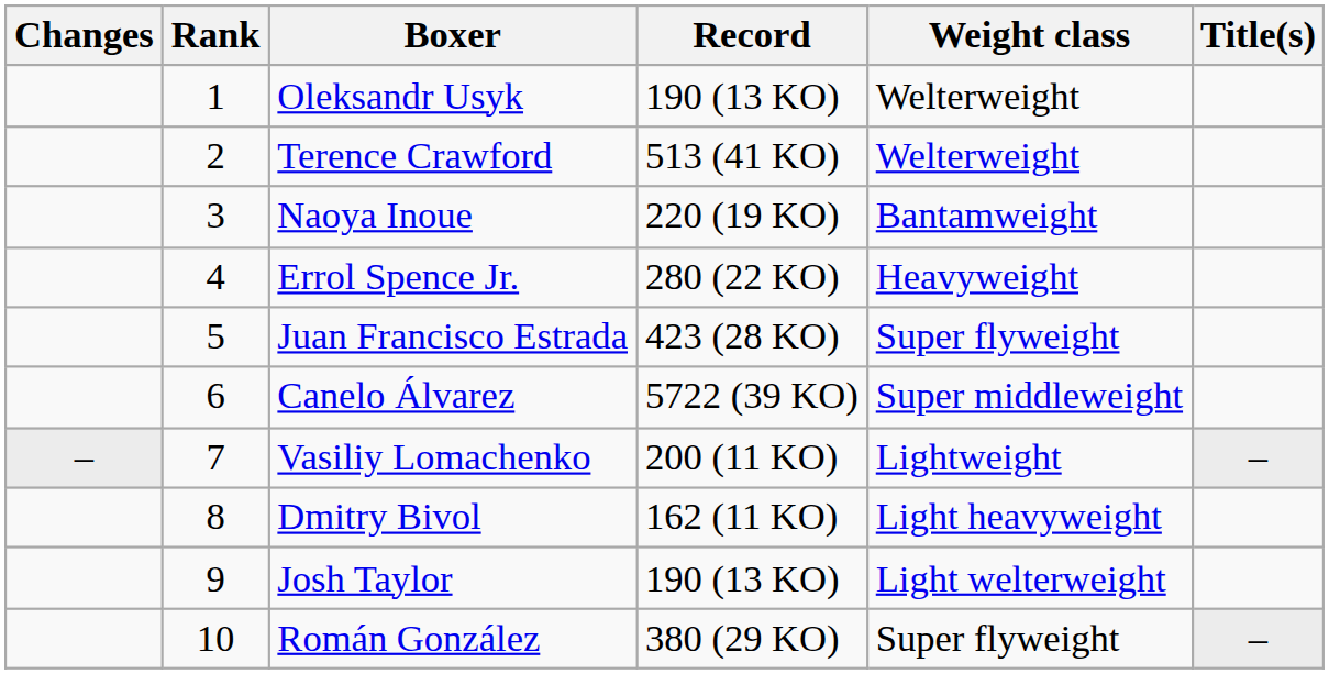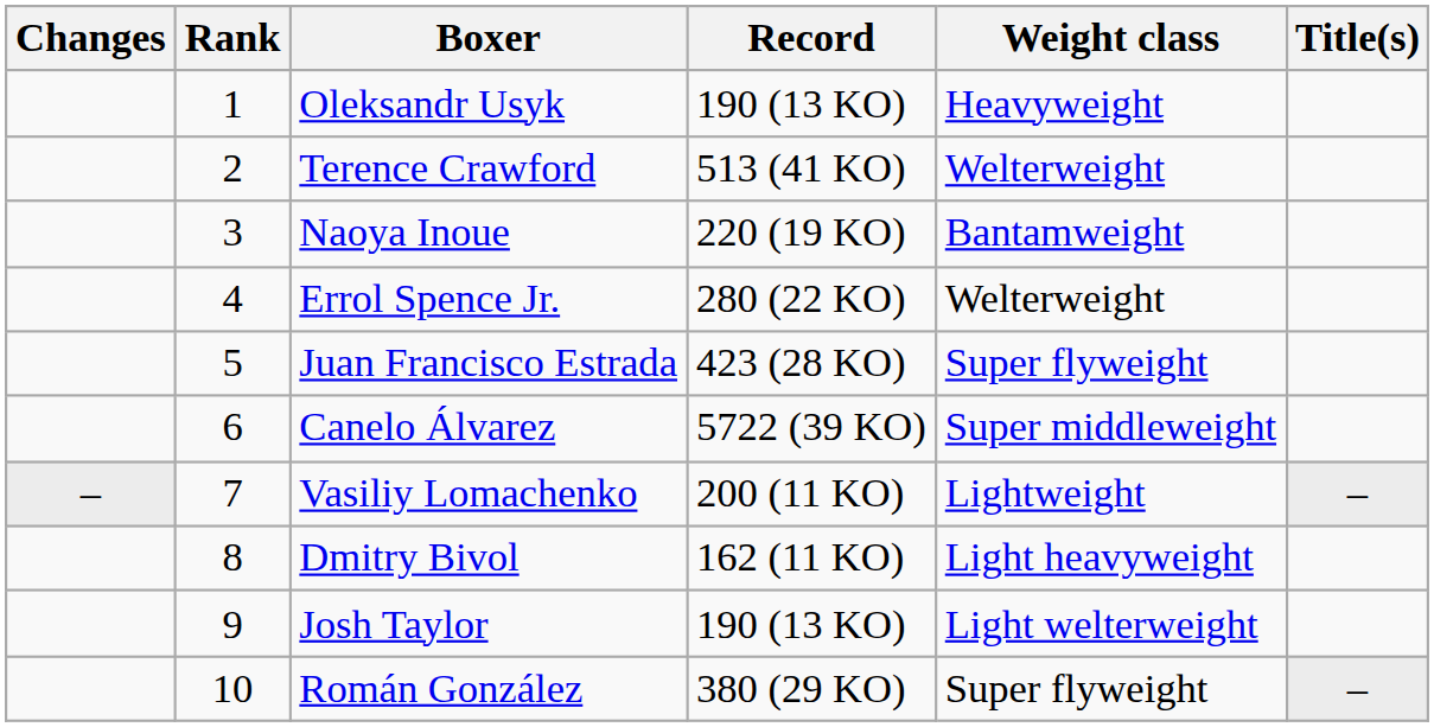 <table class="wikitable ">
 <tr>
 <th>Changes</th>
 <th>Rank</th>
 <th>Boxer</th>
 <th>Record</th>
 <th>Weight class</th>
 <th>Title(s)</th>
 </tr>
 <tr>
 <td align=center></td>
 <td align=center>1</td>
 <td><a href='#'>Oleksandr Usyk</a></td>
 <td>190 (13 KO)</td>
-<td>Welterweight</td>
+<td><a href='#'>Heavyweight</a></td>
 <td></td>
 </tr>
 <tr>
 <td align=center></td>
 <td align=center>2</td>
 <td><a href='#'>Terence Crawford</a></td>
 <td>513 (41 KO)</td>
 <td><a href='#'>Welterweight</a></td>
 <td></td>
 </tr>
 <tr>
 <td align=center></td>
 <td align=center>3</td>
 <td><a href='#'>Naoya Inoue</a></td>
 <td>220 (19 KO)</td>
 <td><a href='#'>Bantamweight</a></td>
 <td></td>
 </tr>
 <tr>
 <td align=center></td>
 <td align=center>4</td>
 <td><a href='#'>Errol Spence Jr.</a></td>
 <td>280 (22 KO)</td>
-<td><a href='#'>Heavyweight</a></td>
+<td>Welterweight</td>
 <td></td>
 </tr>
 <tr>
 <td align=center></td>
 <td align=center>5</td>
 <td><a href='#'>Juan Francisco Estrada</a></td>
 <td>423 (28 KO)</td>
 <td><a href='#'>Super flyweight</a></td>
 <td></td>
 </tr>
 <tr>
 <td align=center></td>
 <td align=center>6</td>
 <td><a href='#'>Canelo Álvarez</a></td>
 <td>5722 (39 KO)</td>
 <td><a href='#'>Super middleweight</a></td>
 <td></td>
 </tr>
 <tr>
 <td align=center bgcolor=#ECECEC>–</td>
 <td align=center>7</td>
 <td><a href='#'>Vasiliy Lomachenko</a></td>
 <td>200 (11 KO)</td>
 <td><a href='#'>Lightweight</a></td>
 <td align=center bgcolor=#ECECEC data-sort-value="Z">–</td>
 </tr>
 <tr>
 <td align=center></td>
 <td align=center>8</td>
 <td><a href='#'>Dmitry Bivol</a></td>
 <td>162 (11 KO)</td>
 <td><a href='#'>Light heavyweight</a></td>
 <td></td>
 </tr>
 <tr>
 <td align=center></td>
 <td align=center>9</td>
 <td><a href='#'>Josh Taylor</a></td>
 <td>190 (13 KO)</td>
 <td><a href='#'>Light welterweight</a></td>
 <td></td>
 </tr>
 <tr>
 <td align=center></td>
 <td align=center>10</td>
 <td><a href='#'>Román González</a></td>
 <td>380 (29 KO)</td>
 <td>Super flyweight</td>
 <td align=center bgcolor=#ECECEC data-sort-value="Z">–</td>
 </tr>
 </table>
